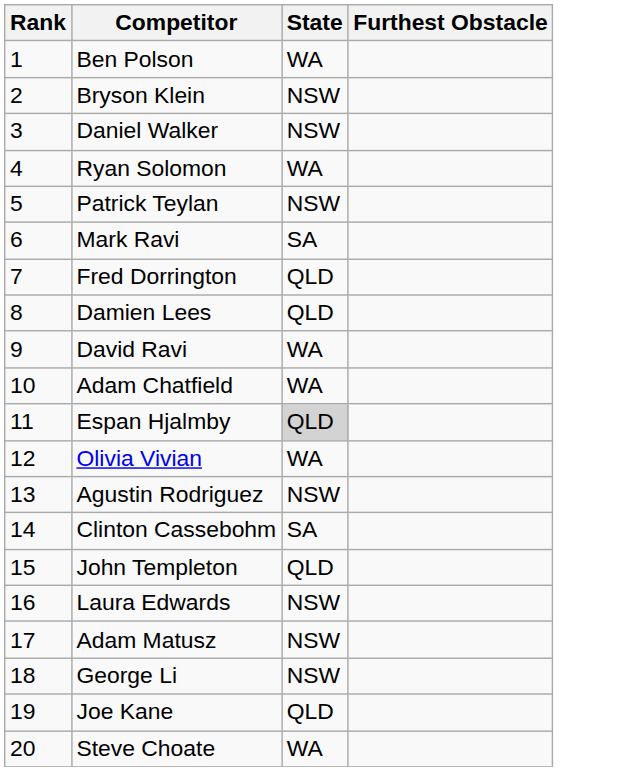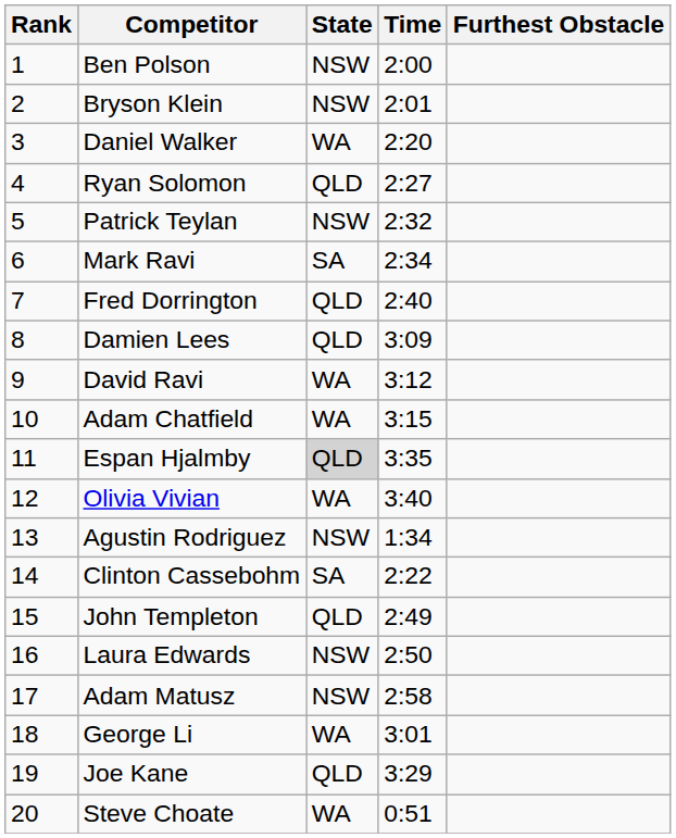 <table class="wikitable sortable mw-collapsible">
 <tr>
 <th>Rank</th>
 <th>Competitor</th>
 <th>State</th>
+<th>Time</th>
 <th>Furthest Obstacle</th>
 </tr>
 <tr>
 <td>1</td>
 <td>Ben Polson</td>
-<td>WA</td>
+<td>NSW</td>
+<td>2:00</td>
 <td></td>
 </tr>
 <tr>
 <td>2</td>
 <td>Bryson Klein</td>
 <td>NSW</td>
+<td>2:01</td>
 <td></td>
 </tr>
 <tr>
 <td>3</td>
 <td>Daniel Walker</td>
-<td>NSW</td>
+<td>WA</td>
+<td>2:20</td>
 <td></td>
 </tr>
 <tr>
 <td>4</td>
 <td>Ryan Solomon</td>
-<td>WA</td>
+<td>QLD</td>
+<td>2:27</td>
 <td></td>
 </tr>
 <tr>
 <td>5</td>
 <td>Patrick Teylan</td>
 <td>NSW</td>
+<td>2:32</td>
 <td></td>
 </tr>
 <tr>
 <td>6</td>
 <td>Mark Ravi</td>
 <td>SA</td>
+<td>2:34</td>
 <td></td>
 </tr>
 <tr>
 <td>7</td>
 <td>Fred Dorrington</td>
 <td>QLD</td>
+<td>2:40</td>
 <td></td>
 </tr>
 <tr>
 <td>8</td>
 <td>Damien Lees</td>
 <td>QLD</td>
+<td>3:09</td>
 <td></td>
 </tr>
 <tr>
 <td>9</td>
 <td>David Ravi</td>
 <td>WA</td>
+<td>3:12</td>
 <td></td>
 </tr>
 <tr>
 <td>10</td>
 <td>Adam Chatfield</td>
 <td>WA</td>
+<td>3:15</td>
 <td></td>
 </tr>
 <tr>
 <td>11</td>
 <td>Espan Hjalmby</td>
 <td style="background: lightgrey;">QLD</td>
+<td>3:35</td>
 <td></td>
 </tr>
 <tr>
 <td>12</td>
 <td><a href='#'>Olivia Vivian</a></td>
 <td>WA</td>
+<td>3:40</td>
 <td></td>
 </tr>
 <tr>
 <td>13</td>
 <td>Agustin Rodriguez</td>
 <td>NSW</td>
+<td>1:34</td>
 <td></td>
 </tr>
 <tr>
 <td>14</td>
 <td>Clinton Cassebohm</td>
 <td>SA</td>
+<td>2:22</td>
 <td></td>
 </tr>
 <tr>
 <td>15</td>
 <td>John Templeton</td>
 <td>QLD</td>
+<td>2:49</td>
 <td></td>
 </tr>
 <tr>
 <td>16</td>
 <td>Laura Edwards</td>
 <td>NSW</td>
+<td>2:50</td>
 <td></td>
 </tr>
 <tr>
 <td>17</td>
 <td>Adam Matusz</td>
 <td>NSW</td>
+<td>2:58</td>
 <td></td>
 </tr>
 <tr>
 <td>18</td>
 <td>George Li</td>
-<td>NSW</td>
+<td>WA</td>
+<td>3:01</td>
 <td></td>
 </tr>
 <tr>
 <td>19</td>
 <td>Joe Kane</td>
 <td>QLD</td>
+<td>3:29</td>
 <td></td>
 </tr>
 <tr>
 <td>20</td>
 <td>Steve Choate</td>
 <td>WA</td>
+<td>0:51</td>
 <td></td>
 </tr>
 </table>
